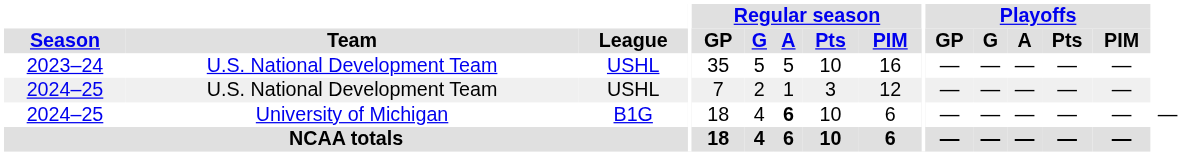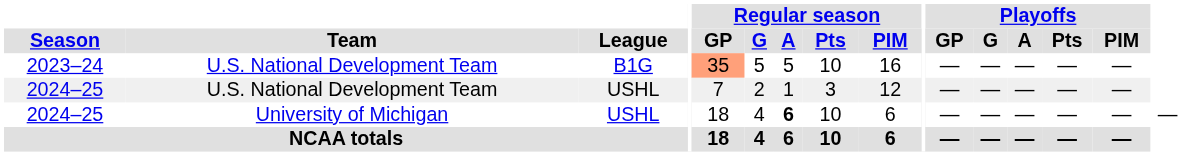 <table border="0" cellpadding="1" cellspacing="0" style="text-align:center; width:60em">
 <tr bgcolor="#e0e0e0">
 <th colspan="3" bgcolor="#ffffff"></th>
 <th rowspan="101" bgcolor="#ffffff"></th>
 <th colspan="5"><a href='#'>Regular season</a></th>
 <th rowspan="101" bgcolor="#ffffff"></th>
 <th colspan="5"><a href='#'>Playoffs</a></th>
 </tr>
 <tr bgcolor="#e0e0e0">
 <th><a href='#'>Season</a></th>
 <th>Team</th>
 <th>League</th>
 <th>GP</th>
 <th><a href='#'>G</a></th>
 <th><a href='#'>A</a></th>
 <th><a href='#'>Pts</a></th>
 <th><a href='#'>PIM</a></th>
 <th>GP</th>
 <th>G</th>
 <th>A</th>
 <th>Pts</th>
 <th>PIM</th>
 </tr>
 <tr>
 <td><a href='#'>2023–24</a></td>
 <td><a href='#'>U.S. National Development Team</a></td>
-<td><a href='#'>USHL</a></td>
-<td>35</td>
+<td><a href='#'>B1G</a></td>
+<td style="background: lightsalmon;">35</td>
 <td>5</td>
 <td>5</td>
 <td>10</td>
 <td>16</td>
 <td>—</td>
 <td>—</td>
 <td>—</td>
 <td>—</td>
 <td>—</td>
 </tr>
 <tr bgcolor="#f0f0f0">
 <td><a href='#'>2024–25</a></td>
 <td>U.S. National Development Team</td>
 <td>USHL</td>
 <td>7</td>
 <td>2</td>
 <td>1</td>
 <td>3</td>
 <td>12</td>
 <td>—</td>
 <td>—</td>
 <td>—</td>
 <td>—</td>
 <td>—</td>
 </tr>
 <tr>
 <td><a href='#'>2024–25</a></td>
 <td><a href='#'>University of Michigan</a></td>
-<td><a href='#'>B1G</a></td>
+<td><a href='#'>USHL</a></td>
 <td>18</td>
 <td>4</td>
 <td><strong>6</strong></td>
 <td>10</td>
 <td>6</td>
 <td>—</td>
 <td>—</td>
 <td>—</td>
 <td>—</td>
 <td>—</td>
 <td>—</td>
 </tr>
 <tr bgcolor="#e0e0e0">
 <th colspan="3">NCAA totals</th>
 <th>18</th>
 <th>4</th>
 <th>6</th>
 <th>10</th>
 <th>6</th>
 <th>—</th>
 <th>—</th>
 <th>—</th>
 <th>—</th>
 <th>—</th>
 </tr>
 </table>
